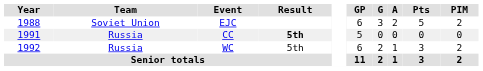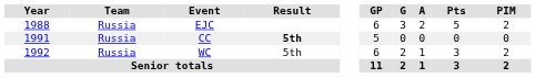 <table border="0" cellpadding="1" cellspacing="0" style="text-align:center; width:50em">
 <tr ALIGN="center" bgcolor="#e0e0e0">
 <th>Year</th>
 <th>Team</th>
 <th>Event</th>
 <th>Result</th>
 <th ALIGN="center" rowspan="99" bgcolor="#ffffff"> </th>
 <th>GP</th>
 <th>G</th>
 <th>A</th>
 <th>Pts</th>
 <th>PIM</th>
 </tr>
 <tr>
 <td><a href='#'>1988</a></td>
-<td><a href='#'>Soviet Union</a></td>
+<td><a href='#'>Russia</a></td>
 <td><a href='#'>EJC</a></td>
 <td></td>
 <td>6</td>
 <td>3</td>
 <td>2</td>
 <td>5</td>
 <td>2</td>
 </tr>
 <tr bgcolor="#f0f0f0">
 <td><a href='#'>1991</a></td>
 <td><a href='#'>Russia</a></td>
 <td><a href='#'>CC</a></td>
 <td><strong>5th</strong></td>
 <td>5</td>
 <td>0</td>
 <td>0</td>
 <td>0</td>
 <td>0</td>
 </tr>
 <tr>
 <td><a href='#'>1992</a></td>
 <td><a href='#'>Russia</a></td>
 <td><a href='#'>WC</a></td>
 <td>5th</td>
 <td>6</td>
 <td>2</td>
 <td>1</td>
 <td>3</td>
 <td>2</td>
 </tr>
 <tr bgcolor="#e0e0e0">
 <th colspan=4>Senior totals</th>
 <th>11</th>
 <th>2</th>
 <th>1</th>
 <th>3</th>
 <th>2</th>
 </tr>
 </table>
